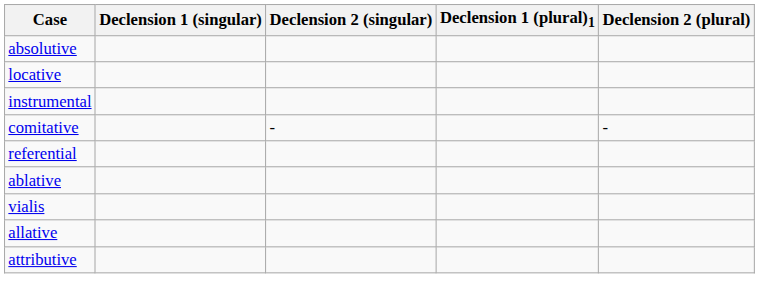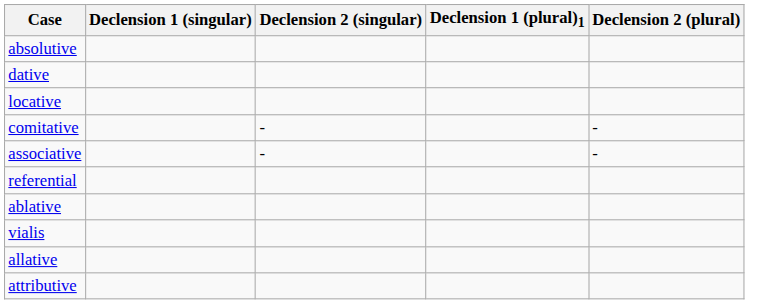 <table class="wikitable">
 <tr>
 <th>Case</th>
 <th>Declension 1 (singular)</th>
 <th>Declension 2 (singular)</th>
 <th>Declension 1 (plural)<sub>1</sub></th>
 <th>Declension 2 (plural)</th>
 </tr>
 <tr>
 <td><a href='#'>absolutive</a></td>
 <td></td>
 <td></td>
 <td></td>
 <td></td>
 </tr>
 <tr>
+<td><a href='#'>dative</a></td>
+<td></td>
+<td></td>
+<td></td>
+<td></td>
+</tr>
+<tr>
 <td><a href='#'>locative</a></td>
 <td></td>
 <td></td>
 <td></td>
 <td></td>
 </tr>
 <tr>
-<td><a href='#'>instrumental</a></td>
+<td><a href='#'>comitative</a></td>
 <td></td>
+<td>-</td>
 <td></td>
-<td></td>
-<td></td>
+<td>-</td>
 </tr>
 <tr>
-<td><a href='#'>comitative</a></td>
+<td><a href='#'>associative</a></td>
 <td></td>
 <td>-</td>
 <td></td>
 <td>-</td>
 </tr>
 <tr>
 <td><a href='#'>referential</a></td>
 <td></td>
 <td></td>
 <td></td>
 <td></td>
 </tr>
 <tr>
 <td><a href='#'>ablative</a></td>
 <td></td>
 <td></td>
 <td></td>
 <td></td>
 </tr>
 <tr>
 <td><a href='#'>vialis</a></td>
 <td></td>
 <td></td>
 <td></td>
 <td></td>
 </tr>
 <tr>
 <td><a href='#'>allative</a></td>
 <td></td>
 <td></td>
 <td></td>
 <td></td>
 </tr>
 <tr>
 <td><a href='#'>attributive</a></td>
 <td></td>
 <td></td>
 <td></td>
 <td></td>
 </tr>
 </table>
